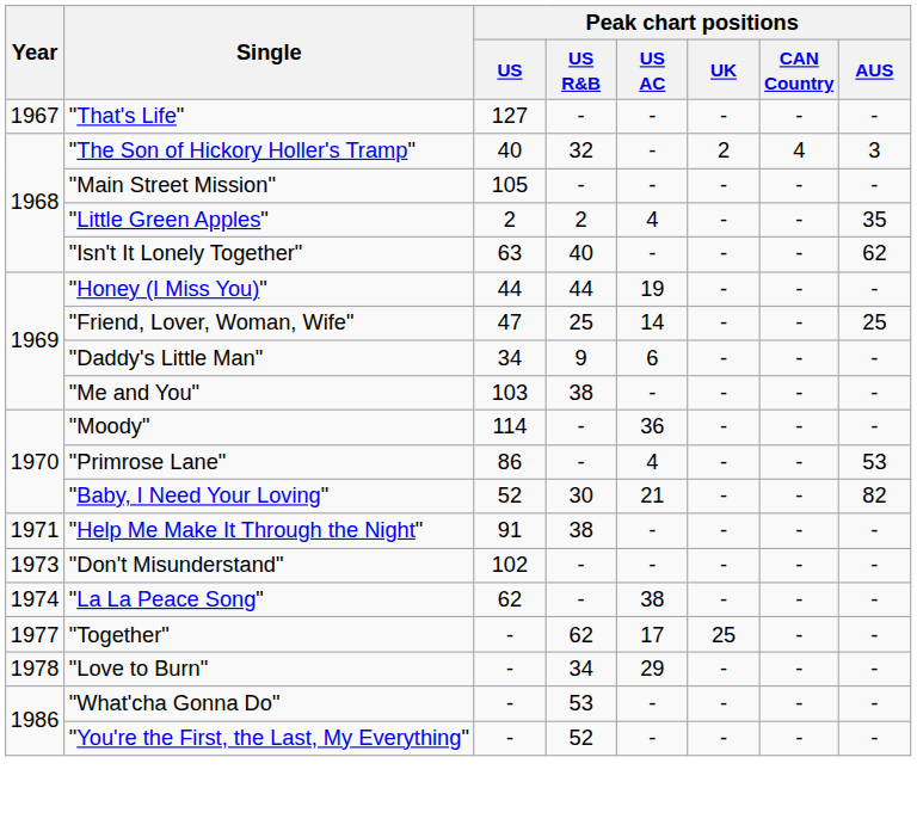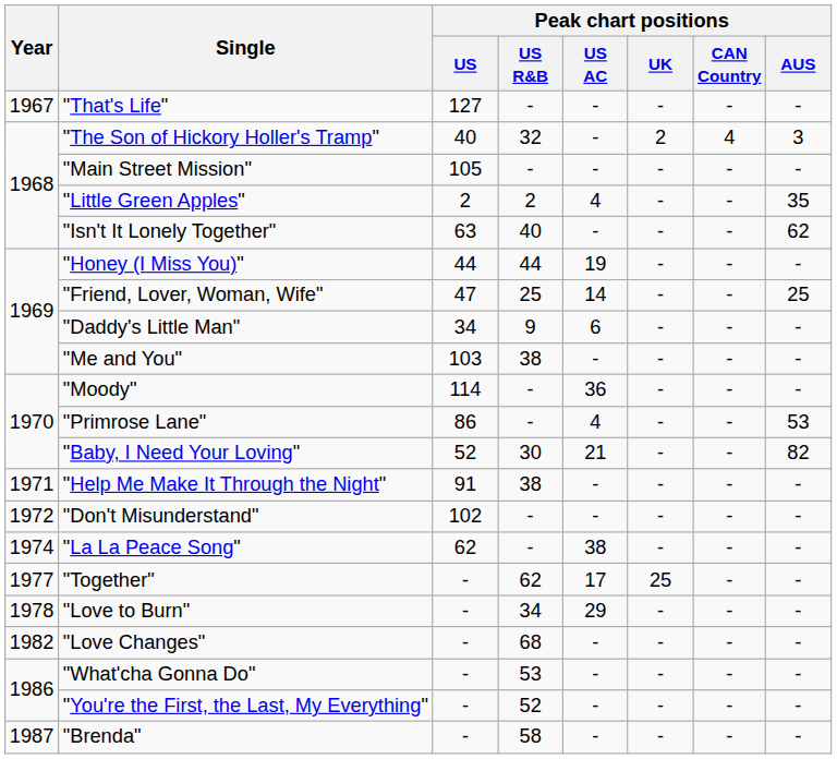 <table class="wikitable">
 <tr>
 <th rowspan="2">Year</th>
 <th rowspan="2">Single</th>
 <th colspan="6">Peak chart positions</th>
 </tr>
 <tr>
 <th style="width:45px;"><small><a href='#'>US</a></small></th>
 <th style="width:45px;"><small><a href='#'>US<br>R&B</a></small></th>
 <th style="width:45px;"><small><a href='#'>US<br>AC</a></small></th>
 <th style="width:45px;"><small><a href='#'>UK</a></small></th>
 <th style="width:45px;"><small><a href='#'>CAN Country</a></small></th>
 <th style="width:45px;"><small><a href='#'>AUS</a></small></th>
 </tr>
 <tr>
 <td>1967</td>
 <td>"<a href='#'>That's Life</a>"</td>
 <td style="text-align:center;">127</td>
 <td style="text-align:center;">-</td>
 <td style="text-align:center;">-</td>
 <td style="text-align:center;">-</td>
 <td style="text-align:center;">-</td>
 <td style="text-align:center;">-</td>
 </tr>
 <tr>
 <td rowspan="4">1968</td>
 <td>"<a href='#'>The Son of Hickory Holler's Tramp</a>"</td>
 <td style="text-align:center;">40</td>
 <td style="text-align:center;">32</td>
 <td style="text-align:center;">-</td>
 <td style="text-align:center;">2</td>
 <td style="text-align:center;">4</td>
 <td style="text-align:center;">3</td>
 </tr>
 <tr>
 <td>"Main Street Mission"</td>
 <td style="text-align:center;">105</td>
 <td style="text-align:center;">-</td>
 <td style="text-align:center;">-</td>
 <td style="text-align:center;">-</td>
 <td style="text-align:center;">-</td>
 <td style="text-align:center;">-</td>
 </tr>
 <tr>
 <td>"<a href='#'>Little Green Apples</a>"</td>
 <td style="text-align:center;">2</td>
 <td style="text-align:center;">2</td>
 <td style="text-align:center;">4</td>
 <td style="text-align:center;">-</td>
 <td style="text-align:center;">-</td>
 <td style="text-align:center;">35</td>
 </tr>
 <tr>
 <td>"Isn't It Lonely Together"</td>
 <td style="text-align:center;">63</td>
 <td style="text-align:center;">40</td>
 <td style="text-align:center;">-</td>
 <td style="text-align:center;">-</td>
 <td style="text-align:center;">-</td>
 <td style="text-align:center;">62</td>
 </tr>
 <tr>
 <td rowspan="4">1969</td>
 <td>"<a href='#'>Honey (I Miss You)</a>"</td>
 <td style="text-align:center;">44</td>
 <td style="text-align:center;">44</td>
 <td style="text-align:center;">19</td>
 <td style="text-align:center;">-</td>
 <td style="text-align:center;">-</td>
 <td style="text-align:center;">-</td>
 </tr>
 <tr>
 <td>"Friend, Lover, Woman, Wife"</td>
 <td style="text-align:center;">47</td>
 <td style="text-align:center;">25</td>
 <td style="text-align:center;">14</td>
 <td style="text-align:center;">-</td>
 <td style="text-align:center;">-</td>
 <td style="text-align:center;">25</td>
 </tr>
 <tr>
 <td>"Daddy's Little Man"</td>
 <td style="text-align:center;">34</td>
 <td style="text-align:center;">9</td>
 <td style="text-align:center;">6</td>
 <td style="text-align:center;">-</td>
 <td style="text-align:center;">-</td>
 <td style="text-align:center;">-</td>
 </tr>
 <tr>
 <td>"Me and You"</td>
 <td style="text-align:center;">103</td>
 <td style="text-align:center;">38</td>
 <td style="text-align:center;">-</td>
 <td style="text-align:center;">-</td>
 <td style="text-align:center;">-</td>
 <td style="text-align:center;">-</td>
 </tr>
 <tr>
 <td rowspan="3">1970</td>
 <td>"Moody"</td>
 <td style="text-align:center;">114</td>
 <td style="text-align:center;">-</td>
 <td style="text-align:center;">36</td>
 <td style="text-align:center;">-</td>
 <td style="text-align:center;">-</td>
 <td style="text-align:center;">-</td>
 </tr>
 <tr>
 <td>"Primrose Lane"</td>
 <td style="text-align:center;">86</td>
 <td style="text-align:center;">-</td>
 <td style="text-align:center;">4</td>
 <td style="text-align:center;">-</td>
 <td style="text-align:center;">-</td>
 <td style="text-align:center;">53</td>
 </tr>
 <tr>
 <td>"<a href='#'>Baby, I Need Your Loving</a>"</td>
 <td style="text-align:center;">52</td>
 <td style="text-align:center;">30</td>
 <td style="text-align:center;">21</td>
 <td style="text-align:center;">-</td>
 <td style="text-align:center;">-</td>
 <td style="text-align:center;">82</td>
 </tr>
 <tr>
 <td>1971</td>
 <td>"<a href='#'>Help Me Make It Through the Night</a>"</td>
 <td style="text-align:center;">91</td>
 <td style="text-align:center;">38</td>
 <td style="text-align:center;">-</td>
 <td style="text-align:center;">-</td>
 <td style="text-align:center;">-</td>
 <td style="text-align:center;">-</td>
 </tr>
 <tr>
-<td>1973</td>
+<td>1972</td>
 <td>"Don't Misunderstand"</td>
 <td style="text-align:center;">102</td>
 <td style="text-align:center;">-</td>
 <td style="text-align:center;">-</td>
 <td style="text-align:center;">-</td>
 <td style="text-align:center;">-</td>
 <td style="text-align:center;">-</td>
 </tr>
 <tr>
 <td>1974</td>
 <td>"<a href='#'>La La Peace Song</a>"</td>
 <td style="text-align:center;">62</td>
 <td style="text-align:center;">-</td>
 <td style="text-align:center;">38</td>
 <td style="text-align:center;">-</td>
 <td style="text-align:center;">-</td>
 <td style="text-align:center;">-</td>
 </tr>
 <tr>
 <td>1977</td>
 <td>"Together"</td>
 <td style="text-align:center;">-</td>
 <td style="text-align:center;">62</td>
 <td style="text-align:center;">17</td>
 <td style="text-align:center;">25</td>
 <td style="text-align:center;">-</td>
 <td style="text-align:center;">-</td>
 </tr>
 <tr>
 <td>1978</td>
 <td>"Love to Burn"</td>
 <td style="text-align:center;">-</td>
 <td style="text-align:center;">34</td>
 <td style="text-align:center;">29</td>
 <td style="text-align:center;">-</td>
 <td style="text-align:center;">-</td>
 <td style="text-align:center;">-</td>
 </tr>
 <tr>
+<td>1982</td>
+<td>"Love Changes"</td>
+<td style="text-align:center;">-</td>
+<td style="text-align:center;">68</td>
+<td style="text-align:center;">-</td>
+<td style="text-align:center;">-</td>
+<td style="text-align:center;">-</td>
+<td style="text-align:center;">-</td>
+</tr>
+<tr>
 <td rowspan="2">1986</td>
 <td>"What'cha Gonna Do"</td>
 <td style="text-align:center;">-</td>
 <td style="text-align:center;">53</td>
 <td style="text-align:center;">-</td>
 <td style="text-align:center;">-</td>
 <td style="text-align:center;">-</td>
 <td style="text-align:center;">-</td>
 </tr>
 <tr>
 <td>"<a href='#'>You're the First, the Last, My Everything</a>"</td>
 <td style="text-align:center;">-</td>
 <td style="text-align:center;">52</td>
 <td style="text-align:center;">-</td>
 <td style="text-align:center;">-</td>
 <td style="text-align:center;">-</td>
 <td style="text-align:center;">-</td>
 </tr>
+<tr>
+<td>1987</td>
+<td>"Brenda"</td>
+<td style="text-align:center;">-</td>
+<td style="text-align:center;">58</td>
+<td style="text-align:center;">-</td>
+<td style="text-align:center;">-</td>
+<td style="text-align:center;">-</td>
+<td style="text-align:center;">-</td>
+</tr>
 </table>
